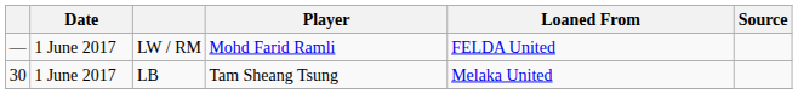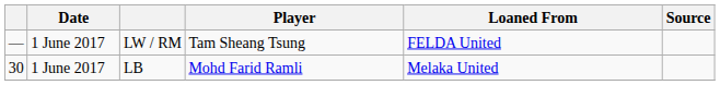 <table class="wikitable plainrowheaders sortable" style="font-size:95%">
 <tr>
 <th></th>
 <th scope="col" style="width:85px;">Date</th>
 <th></th>
 <th scope="col" style="width:210px;">Player</th>
 <th scope="col" style="width:250px;">Loaned From</th>
 <th>Source</th>
 </tr>
 <tr>
 <td>—</td>
 <td>1 June 2017</td>
 <td>LW / RM</td>
-<td> <a href='#'>Mohd Farid Ramli</a></td>
+<td> Tam Sheang Tsung</td>
 <td> <a href='#'>FELDA United</a></td>
 <td></td>
 </tr>
 <tr>
 <td>30</td>
 <td>1 June 2017</td>
 <td>LB</td>
-<td> Tam Sheang Tsung</td>
+<td> <a href='#'>Mohd Farid Ramli</a></td>
 <td> <a href='#'>Melaka United</a></td>
 <td></td>
 </tr>
 <tr>
 </tr>
 </table>
